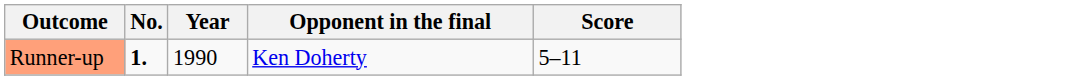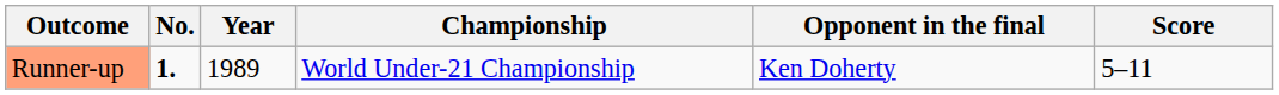 <table class="sortable wikitable">
 <tr>
 <th width="80">Outcome</th>
 <th width="20">No.</th>
 <th width="50">Year</th>
+<th style="width:270px;">Championship</th>
 <th style="width:200px;">Opponent in the final</th>
 <th style="width:100px;">Score</th>
 </tr>
 <tr>
 <td style="background:#ffa07a">Runner-up</td>
 <td><strong>1.</strong></td>
-<td>1990</td>
+<td>1989</td>
+<td><a href='#'>World Under-21 Championship</a></td>
 <td> <a href='#'>Ken Doherty</a></td>
 <td>5–11</td>
 </tr>
 </table>
